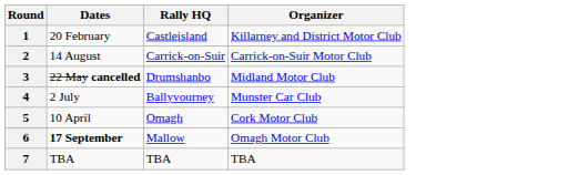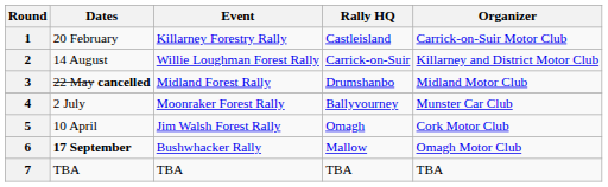 <table class="wikitable" style="font-size: 95%;">
 <tr>
 <th>Round</th>
 <th>Dates</th>
+<th>Event</th>
 <th>Rally HQ</th>
 <th>Organizer</th>
 </tr>
 <tr>
 <th>1</th>
 <td>20 February</td>
+<td><a href='#'>Killarney Forestry Rally</a></td>
 <td><a href='#'>Castleisland</a></td>
-<td><a href='#'>Killarney and District Motor Club</a></td>
+<td><a href='#'>Carrick-on-Suir Motor Club</a></td>
 </tr>
 <tr>
 <th>2</th>
 <td>14 August</td>
+<td><a href='#'>Willie Loughman Forest Rally</a></td>
 <td><a href='#'>Carrick-on-Suir</a></td>
-<td><a href='#'>Carrick-on-Suir Motor Club</a></td>
+<td><a href='#'>Killarney and District Motor Club</a></td>
 </tr>
 <tr>
 <th>3</th>
 <td><s>22 May</s> <strong>cancelled</strong></td>
+<td><a href='#'>Midland Forest Rally</a></td>
 <td><a href='#'>Drumshanbo</a></td>
 <td><a href='#'>Midland Motor Club</a></td>
 </tr>
 <tr>
 <th>4</th>
 <td>2 July</td>
+<td><a href='#'>Moonraker Forest Rally</a></td>
 <td><a href='#'>Ballyvourney</a></td>
 <td><a href='#'>Munster Car Club</a></td>
 </tr>
 <tr>
 <th>5</th>
 <td>10 April</td>
+<td><a href='#'>Jim Walsh Forest Rally</a></td>
 <td><a href='#'>Omagh</a></td>
 <td><a href='#'>Cork Motor Club</a></td>
 </tr>
 <tr>
 <th>6</th>
 <td><strong>17 September</strong></td>
+<td><a href='#'>Bushwhacker Rally</a></td>
 <td><a href='#'>Mallow</a></td>
 <td><a href='#'>Omagh Motor Club</a></td>
 </tr>
 <tr>
 <th>7</th>
 <td>TBA</td>
 <td>TBA</td>
 <td>TBA</td>
+<td>TBA</td>
 </tr>
 </table>
